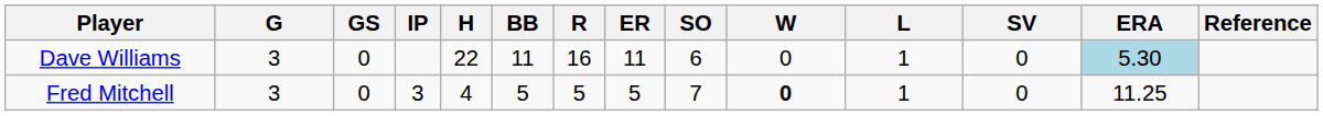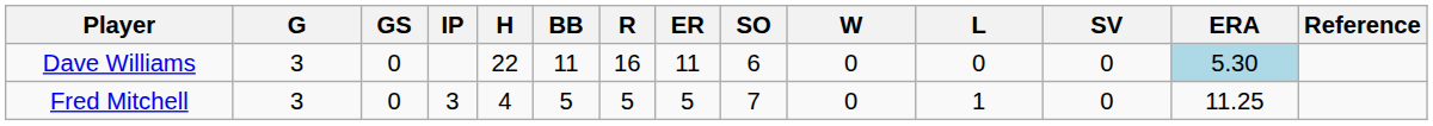 <table class="wikitable sortable" style="text-align:center; font-size: 95%">
 <tr>
 <th bgcolor="#DDDDFF" width="16%">Player</th>
 <th bgcolor="#DDDDFF" width="9%">G</th>
 <th>GS</th>
 <th>IP</th>
 <th>H</th>
 <th>BB</th>
 <th>R</th>
 <th>ER</th>
 <th>SO</th>
 <th bgcolor="#DDDDFF" width="9%">W</th>
 <th bgcolor="#DDDDFF" width="9%">L</th>
 <th bgcolor="#DDDDFF" width="9%">SV</th>
 <th bgcolor="#DDDDFF" width="9%">ERA</th>
 <th bgcolor="#DDDDFF" width="9%">Reference</th>
 </tr>
 <tr align="center">
 <td><a href='#'>Dave Williams</a></td>
 <td>3</td>
 <td>0</td>
 <td></td>
 <td>22</td>
 <td>11</td>
 <td>16</td>
 <td>11</td>
 <td>6</td>
 <td>0</td>
-<td>1</td>
+<td>0</td>
 <td>0</td>
 <td style="background: lightblue;">5.30</td>
 <td></td>
 </tr>
 <tr align="center">
 <td><a href='#'>Fred Mitchell</a></td>
 <td>3</td>
 <td>0</td>
 <td>3</td>
 <td>4</td>
 <td>5</td>
 <td>5</td>
 <td>5</td>
 <td>7</td>
-<td><strong>0</strong></td>
+<td>0</td>
 <td>1</td>
 <td>0</td>
 <td>11.25</td>
 <td></td>
 </tr>
 </table>
